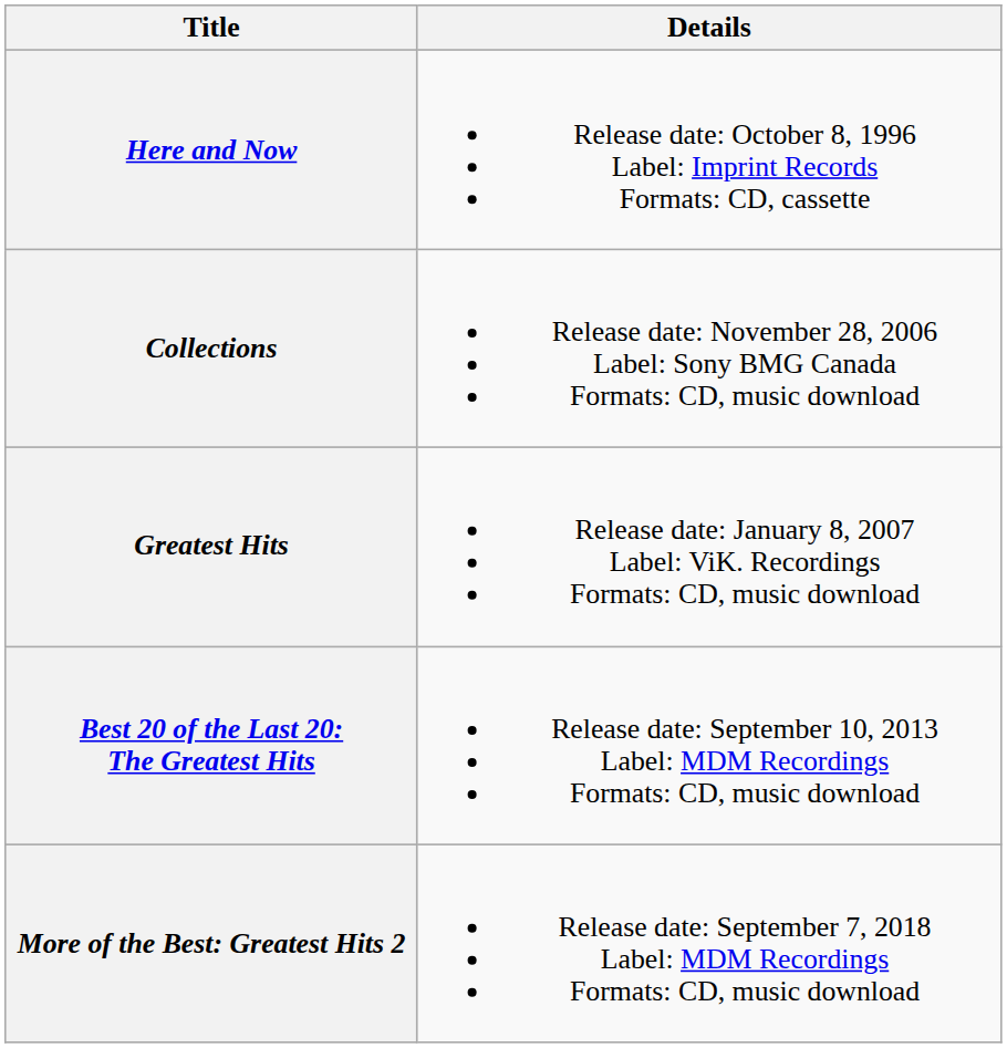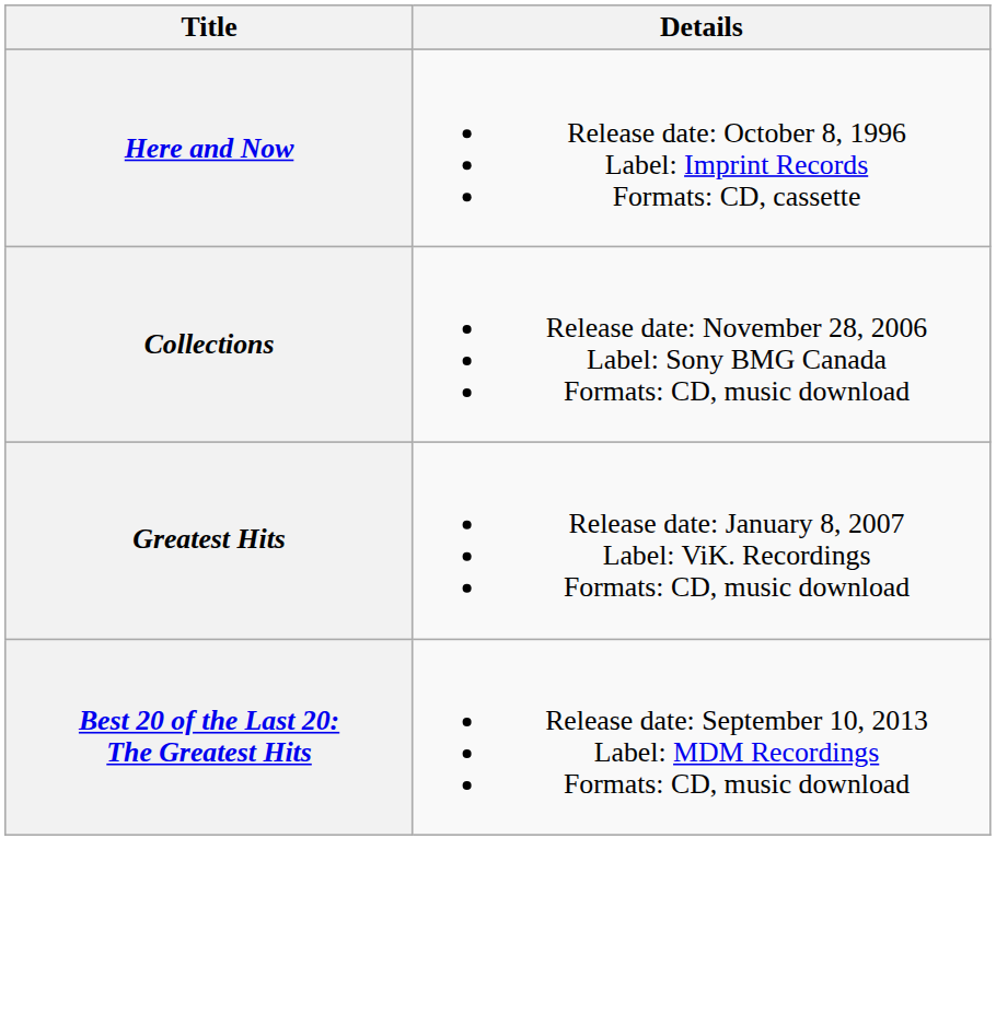 <table class="wikitable plainrowheaders" style="text-align:center;">
 <tr>
 <th style="width:14em;">Title</th>
 <th style="width:20em;">Details</th>
 </tr>
 <tr>
 <th scope="row"><em><a href='#'>Here and Now</a></em></th>
 <td><br><ul><li>Release date: October 8, 1996</li><li>Label: <a href='#'>Imprint Records</a></li><li>Formats: CD, cassette</li></ul></td>
 </tr>
 <tr>
 <th scope="row"><em>Collections</em></th>
 <td><br><ul><li>Release date: November 28, 2006</li><li>Label: Sony BMG Canada</li><li>Formats: CD, music download</li></ul></td>
 </tr>
 <tr>
 <th scope="row"><em>Greatest Hits</em></th>
 <td><br><ul><li>Release date: January 8, 2007</li><li>Label: ViK. Recordings</li><li>Formats: CD, music download</li></ul></td>
 </tr>
 <tr>
 <th scope="row"><em><a href='#'>Best 20 of the Last 20:<br>The Greatest Hits</a></em></th>
 <td><br><ul><li>Release date: September 10, 2013</li><li>Label: <a href='#'>MDM Recordings</a></li><li>Formats: CD, music download</li></ul></td>
 </tr>
-<tr>
-<th scope="row"><em>More of the Best: Greatest Hits 2</em></th>
-<td><br><ul><li>Release date: September 7, 2018</li><li>Label: <a href='#'>MDM Recordings</a></li><li>Formats: CD, music download</li></ul></td>
-</tr>
 </table>
